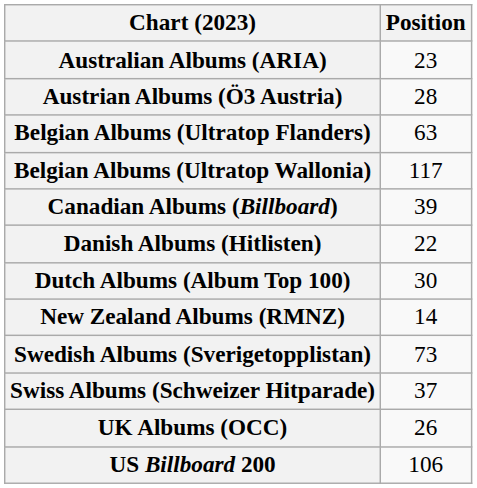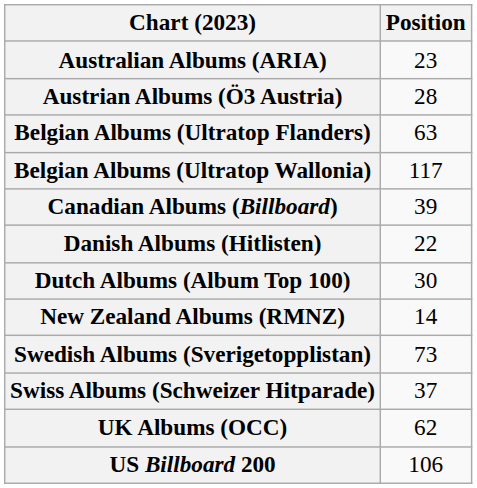 <table class="wikitable sortable plainrowheaders" style="text-align:center">
 <tr>
 <th scope="col">Chart (2023)</th>
 <th scope="col">Position</th>
 </tr>
 <tr>
 <th scope="row">Australian Albums (ARIA)</th>
 <td>23</td>
 </tr>
 <tr>
 <th scope="row">Austrian Albums (Ö3 Austria)</th>
 <td>28</td>
 </tr>
 <tr>
 <th scope="row">Belgian Albums (Ultratop Flanders)</th>
 <td>63</td>
 </tr>
 <tr>
 <th scope="row">Belgian Albums (Ultratop Wallonia)</th>
 <td>117</td>
 </tr>
 <tr>
 <th scope="row">Canadian Albums (<em>Billboard</em>)</th>
 <td>39</td>
 </tr>
 <tr>
 <th scope="row">Danish Albums (Hitlisten)</th>
 <td>22</td>
 </tr>
 <tr>
 <th scope="row">Dutch Albums (Album Top 100)</th>
 <td>30</td>
 </tr>
 <tr>
 <th scope="row">New Zealand Albums (RMNZ)</th>
 <td>14</td>
 </tr>
 <tr>
 <th scope="row">Swedish Albums (Sverigetopplistan)</th>
 <td>73</td>
 </tr>
 <tr>
 <th scope="row">Swiss Albums (Schweizer Hitparade)</th>
 <td>37</td>
 </tr>
 <tr>
 <th scope="row">UK Albums (OCC)</th>
-<td>26</td>
+<td>62</td>
 </tr>
 <tr>
 <th scope="row">US <em>Billboard</em> 200</th>
 <td>106</td>
 </tr>
 </table>
